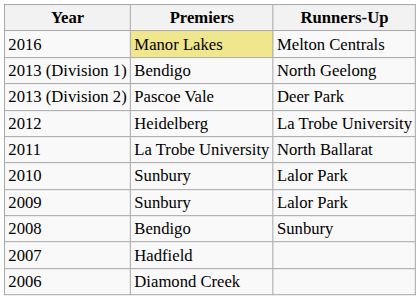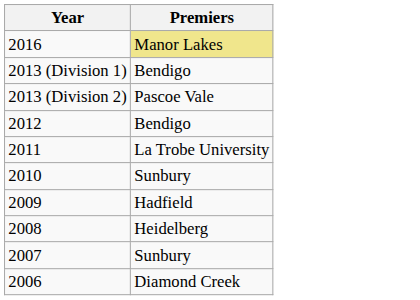 <table class="wikitable">
 <tr>
 <th>Year</th>
 <th>Premiers</th>
-<th>Runners-Up</th>
 </tr>
 <tr>
 <td>2016</td>
 <td style="background: khaki;">Manor Lakes</td>
-<td>Melton Centrals</td>
 </tr>
 <tr>
 <td>2013 (Division 1)</td>
 <td>Bendigo</td>
-<td>North Geelong</td>
 </tr>
 <tr>
 <td>2013 (Division 2)</td>
 <td>Pascoe Vale</td>
-<td>Deer Park</td>
 </tr>
 <tr>
 <td>2012</td>
-<td>Heidelberg</td>
-<td>La Trobe University</td>
+<td>Bendigo</td>
 </tr>
 <tr>
 <td>2011</td>
 <td>La Trobe University</td>
-<td>North Ballarat</td>
 </tr>
 <tr>
 <td>2010</td>
 <td>Sunbury</td>
-<td>Lalor Park</td>
 </tr>
 <tr>
 <td>2009</td>
-<td>Sunbury</td>
-<td>Lalor Park</td>
+<td>Hadfield</td>
 </tr>
 <tr>
 <td>2008</td>
-<td>Bendigo</td>
-<td>Sunbury</td>
+<td>Heidelberg</td>
 </tr>
 <tr>
 <td>2007</td>
-<td>Hadfield</td>
-<td></td>
+<td>Sunbury</td>
 </tr>
 <tr>
 <td>2006</td>
 <td>Diamond Creek</td>
-<td></td>
 </tr>
 </table>
